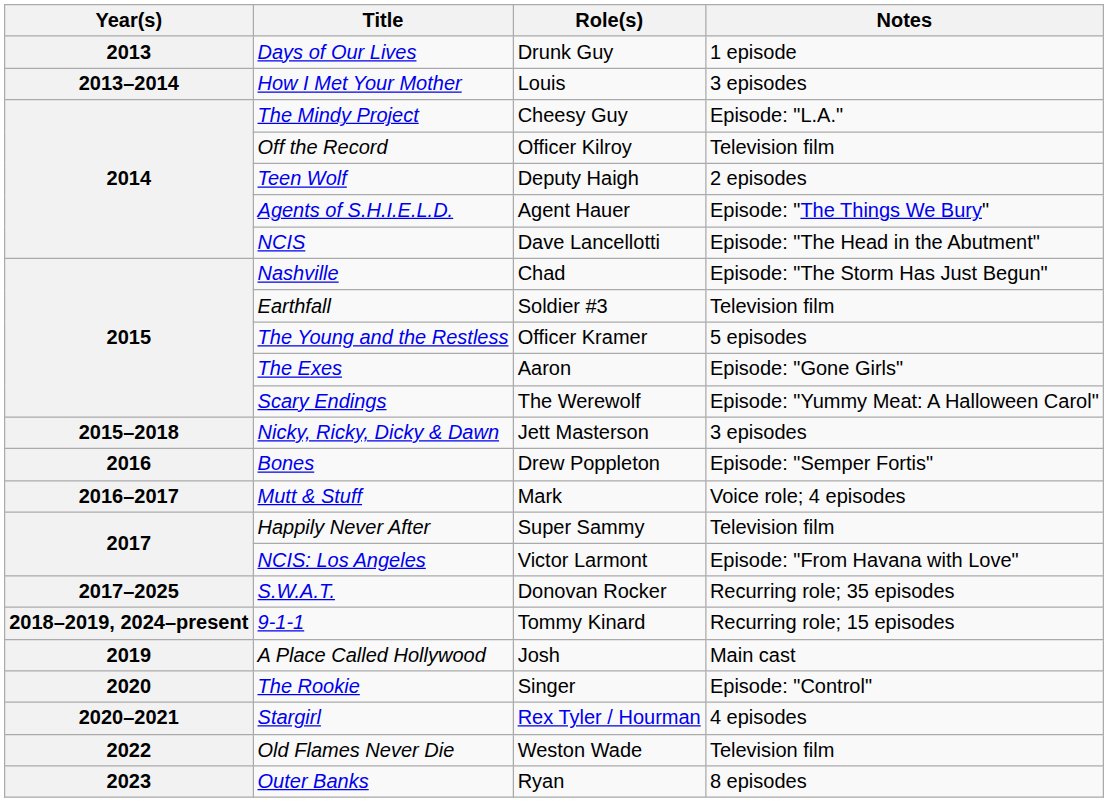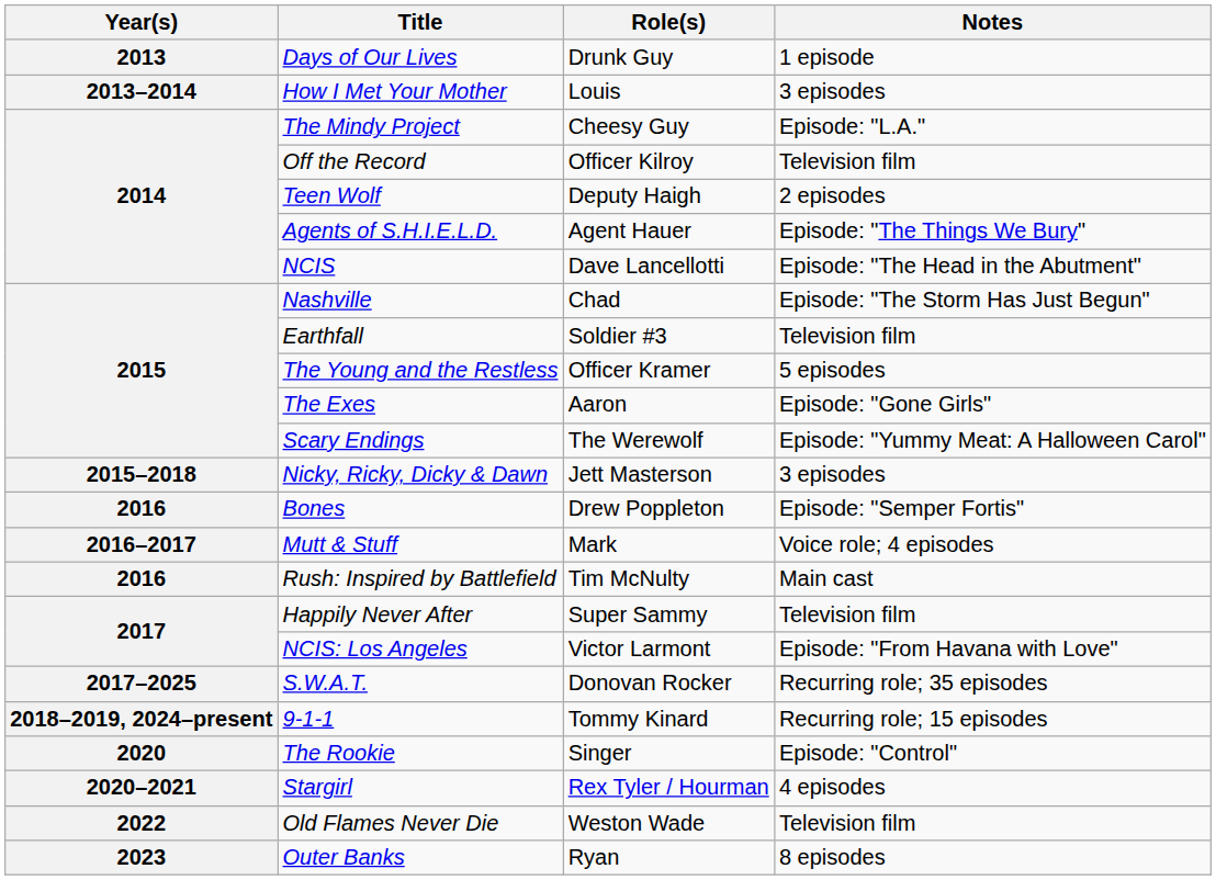 <table class="wikitable plainrowheaders sortable" style="margin-right: 0;">
 <tr>
 <th scope="col">Year(s)</th>
 <th scope="col">Title</th>
 <th scope="col">Role(s)</th>
 <th scope="col" class="unsortable">Notes</th>
 </tr>
 <tr>
 <th scope="row">2013</th>
 <td><em><a href='#'>Days of Our Lives</a></em></td>
 <td>Drunk Guy</td>
 <td>1 episode</td>
 </tr>
 <tr>
 <th scope="row">2013–2014</th>
 <td><em><a href='#'>How I Met Your Mother</a></em></td>
 <td>Louis</td>
 <td>3 episodes</td>
 </tr>
 <tr>
 <th scope="row" rowspan="5">2014</th>
 <td><em><a href='#'>The Mindy Project</a></em></td>
 <td>Cheesy Guy</td>
 <td>Episode: "L.A."</td>
 </tr>
 <tr>
 <td><em>Off the Record</em></td>
 <td>Officer Kilroy</td>
 <td>Television film</td>
 </tr>
 <tr>
 <td><em><a href='#'>Teen Wolf</a></em></td>
 <td>Deputy Haigh</td>
 <td>2 episodes</td>
 </tr>
 <tr>
 <td><em><a href='#'>Agents of S.H.I.E.L.D.</a></em></td>
 <td>Agent Hauer</td>
 <td>Episode: "<a href='#'>The Things We Bury</a>"</td>
 </tr>
 <tr>
 <td><em><a href='#'>NCIS</a></em></td>
 <td>Dave Lancellotti</td>
 <td>Episode: "The Head in the Abutment"</td>
 </tr>
 <tr>
 <th scope="row" rowspan="5">2015</th>
 <td><em><a href='#'>Nashville</a></em></td>
 <td>Chad</td>
 <td>Episode: "The Storm Has Just Begun"</td>
 </tr>
 <tr>
 <td><em>Earthfall</em></td>
 <td>Soldier #3</td>
 <td>Television film</td>
 </tr>
 <tr>
 <td><em><a href='#'>The Young and the Restless</a></em></td>
 <td>Officer Kramer</td>
 <td>5 episodes</td>
 </tr>
 <tr>
 <td><em><a href='#'>The Exes</a></em></td>
 <td>Aaron</td>
 <td>Episode: "Gone Girls"</td>
 </tr>
 <tr>
 <td><em><a href='#'>Scary Endings</a></em></td>
 <td>The Werewolf</td>
 <td>Episode: "Yummy Meat: A Halloween Carol"</td>
 </tr>
 <tr>
 <th scope="row">2015–2018</th>
 <td><em><a href='#'>Nicky, Ricky, Dicky & Dawn</a></em></td>
 <td>Jett Masterson</td>
 <td>3 episodes</td>
 </tr>
 <tr>
 <th scope="row">2016</th>
 <td><em><a href='#'>Bones</a></em></td>
 <td>Drew Poppleton</td>
 <td>Episode: "Semper Fortis"</td>
 </tr>
 <tr>
 <th scope="row">2016–2017</th>
 <td><em><a href='#'>Mutt & Stuff</a></em></td>
 <td>Mark</td>
 <td>Voice role; 4 episodes</td>
 </tr>
 <tr>
+<th scope="row">2016</th>
+<td><em>Rush: Inspired by Battlefield</em></td>
+<td>Tim McNulty</td>
+<td>Main cast</td>
+</tr>
+<tr>
 <th scope="row" rowspan="2">2017</th>
 <td><em>Happily Never After</em></td>
 <td>Super Sammy</td>
 <td>Television film</td>
 </tr>
 <tr>
 <td><em><a href='#'>NCIS: Los Angeles</a></em></td>
 <td>Victor Larmont</td>
 <td>Episode: "From Havana with Love"</td>
 </tr>
 <tr>
 <th scope="row">2017–2025</th>
 <td><em><a href='#'>S.W.A.T.</a></em></td>
 <td>Donovan Rocker</td>
 <td>Recurring role; 35 episodes</td>
 </tr>
 <tr>
 <th scope="row">2018–2019, 2024–present</th>
 <td><em><a href='#'>9-1-1</a></em></td>
 <td>Tommy Kinard</td>
 <td>Recurring role; 15 episodes</td>
-</tr>
-<tr>
-<th scope="row">2019</th>
-<td><em>A Place Called Hollywood</em></td>
-<td>Josh</td>
-<td>Main cast</td>
 </tr>
 <tr>
 <th scope="row">2020</th>
 <td><em><a href='#'>The Rookie</a></em></td>
 <td>Singer</td>
 <td>Episode: "Control"</td>
 </tr>
 <tr>
 <th scope="row">2020–2021</th>
 <td><em><a href='#'>Stargirl</a></em></td>
 <td><a href='#'>Rex Tyler / Hourman</a></td>
 <td>4 episodes</td>
 </tr>
 <tr>
 <th scope="row">2022</th>
 <td><em>Old Flames Never Die</em></td>
 <td>Weston Wade</td>
 <td>Television film</td>
 </tr>
 <tr>
 <th scope="row">2023</th>
 <td><em><a href='#'>Outer Banks</a></em></td>
 <td>Ryan</td>
 <td>8 episodes</td>
 </tr>
 </table>
